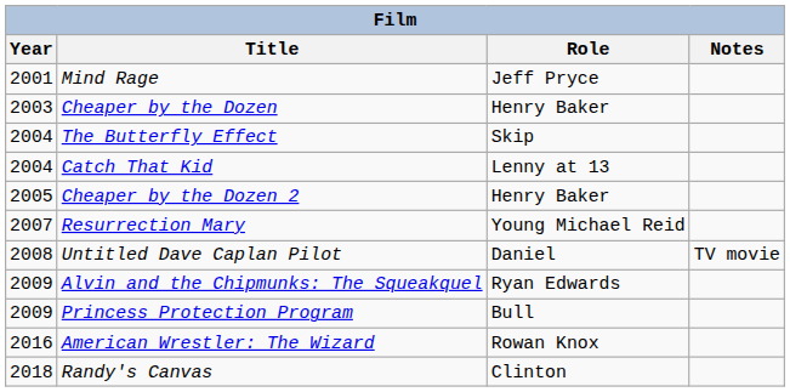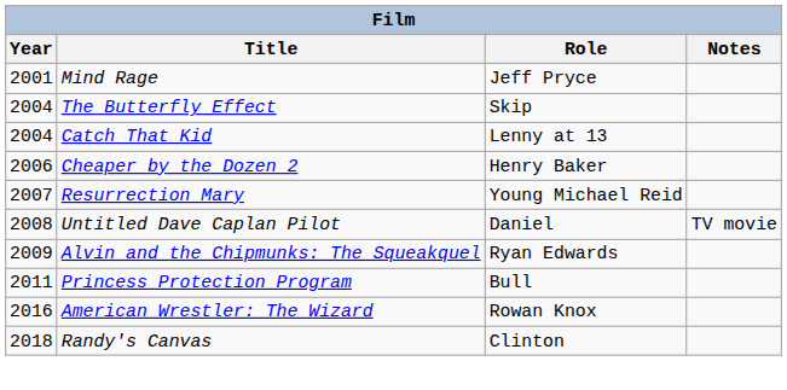 <table class="wikitable">
 <tr style="background:#ccc; text-align:center;">
 <th colspan="4" style="background: LightSteelBlue;">Film</th>
 </tr>
 <tr style="background:#ccc; text-align:center;">
 <th>Year</th>
 <th>Title</th>
 <th>Role</th>
 <th>Notes</th>
 </tr>
 <tr>
 <td>2001</td>
 <td><em>Mind Rage</em></td>
 <td>Jeff Pryce</td>
 <td></td>
 </tr>
 <tr>
-<td>2003</td>
-<td><em><a href='#'>Cheaper by the Dozen</a></em></td>
-<td>Henry Baker</td>
-<td></td>
-</tr>
-<tr>
 <td>2004</td>
 <td><em><a href='#'>The Butterfly Effect</a></em></td>
 <td>Skip</td>
 <td></td>
 </tr>
 <tr>
 <td>2004</td>
 <td><em><a href='#'>Catch That Kid</a></em></td>
 <td>Lenny at 13</td>
 <td></td>
 </tr>
 <tr>
-<td>2005</td>
+<td>2006</td>
 <td><em><a href='#'>Cheaper by the Dozen 2</a></em></td>
 <td>Henry Baker</td>
 <td></td>
 </tr>
 <tr>
 <td>2007</td>
 <td><em><a href='#'>Resurrection Mary</a></em></td>
 <td>Young Michael Reid</td>
 <td></td>
 </tr>
 <tr>
 <td>2008</td>
 <td><em>Untitled Dave Caplan Pilot</em></td>
 <td>Daniel</td>
 <td>TV movie</td>
 </tr>
 <tr>
 <td>2009</td>
 <td><em><a href='#'>Alvin and the Chipmunks: The Squeakquel</a></em></td>
 <td>Ryan Edwards</td>
 <td></td>
 </tr>
 <tr>
-<td>2009</td>
+<td>2011</td>
 <td><em><a href='#'>Princess Protection Program</a></em></td>
 <td>Bull</td>
 <td></td>
 </tr>
 <tr>
 <td>2016</td>
 <td><em><a href='#'>American Wrestler: The Wizard</a></em></td>
 <td>Rowan Knox</td>
 <td></td>
 </tr>
 <tr>
 <td>2018</td>
 <td><em>Randy's Canvas</em></td>
 <td>Clinton</td>
 <td></td>
 </tr>
 </table>
